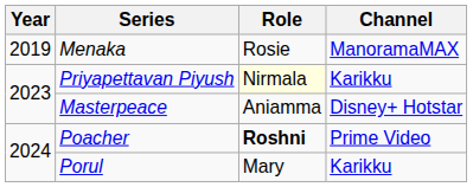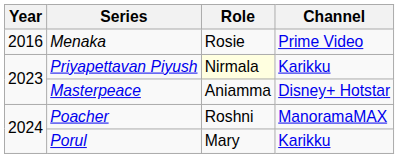 <table class="wikitable sortable">
 <tr>
 <th scope="col">Year</th>
 <th scope="col">Series</th>
 <th scope="col">Role</th>
 <th scope="col">Channel</th>
 </tr>
 <tr>
-<td>2019</td>
+<td>2016</td>
 <td><em>Menaka</em></td>
 <td>Rosie</td>
-<td><a href='#'>ManoramaMAX</a></td>
+<td><a href='#'>Prime Video</a></td>
 </tr>
 <tr>
 <td rowspan=2>2023</td>
 <td><em><a href='#'>Priyapettavan Piyush</a></em></td>
 <td style="background: lightyellow;">Nirmala</td>
 <td><a href='#'>Karikku</a></td>
 </tr>
 <tr>
 <td><em><a href='#'>Masterpeace</a></em></td>
 <td>Aniamma</td>
 <td><a href='#'>Disney+ Hotstar</a></td>
 </tr>
 <tr>
 <td rowspan=2>2024</td>
 <td><em><a href='#'>Poacher</a></em></td>
-<td><strong>Roshni</strong></td>
-<td><a href='#'>Prime Video</a></td>
+<td>Roshni</td>
+<td><a href='#'>ManoramaMAX</a></td>
 </tr>
 <tr>
 <td><em><a href='#'>Porul</a></em></td>
 <td>Mary</td>
 <td><a href='#'>Karikku</a></td>
 </tr>
 </table>
